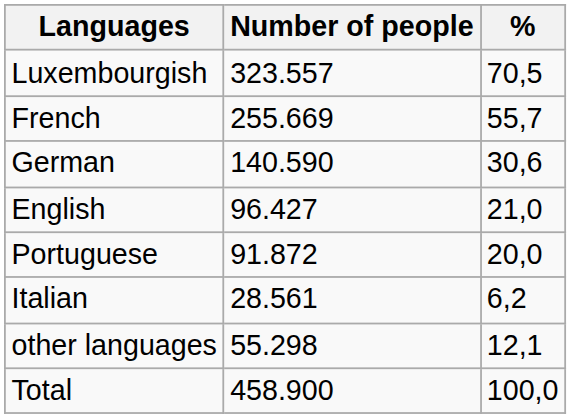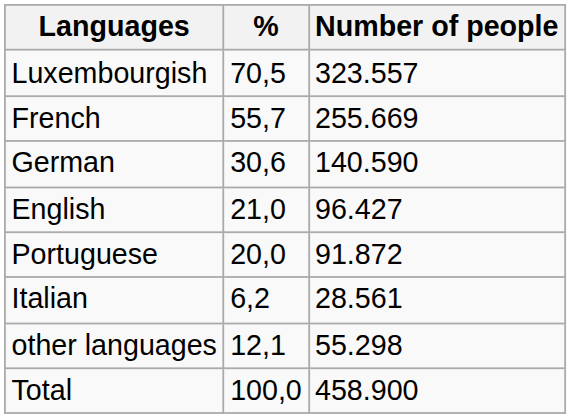 <table class="wikitable">
 <tr>
 <th>Languages</th>
+<th>%</th>
 <th>Number of people</th>
-<th>%</th>
 </tr>
 <tr>
 <td>Luxembourgish</td>
+<td>70,5</td>
 <td>323.557</td>
-<td>70,5</td>
 </tr>
 <tr>
 <td>French</td>
+<td>55,7</td>
 <td>255.669</td>
-<td>55,7</td>
 </tr>
 <tr>
 <td>German</td>
+<td>30,6</td>
 <td>140.590</td>
-<td>30,6</td>
 </tr>
 <tr>
 <td>English</td>
+<td>21,0</td>
 <td>96.427</td>
-<td>21,0</td>
 </tr>
 <tr>
 <td>Portuguese</td>
+<td>20,0</td>
 <td>91.872</td>
-<td>20,0</td>
 </tr>
 <tr>
 <td>Italian</td>
+<td>6,2</td>
 <td>28.561</td>
-<td>6,2</td>
 </tr>
 <tr>
 <td>other languages</td>
+<td>12,1</td>
 <td>55.298</td>
-<td>12,1</td>
 </tr>
 <tr>
 <td>Total</td>
+<td>100,0</td>
 <td>458.900</td>
-<td>100,0</td>
 </tr>
 </table>
